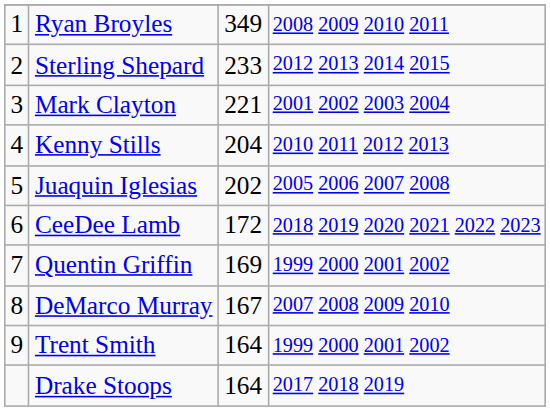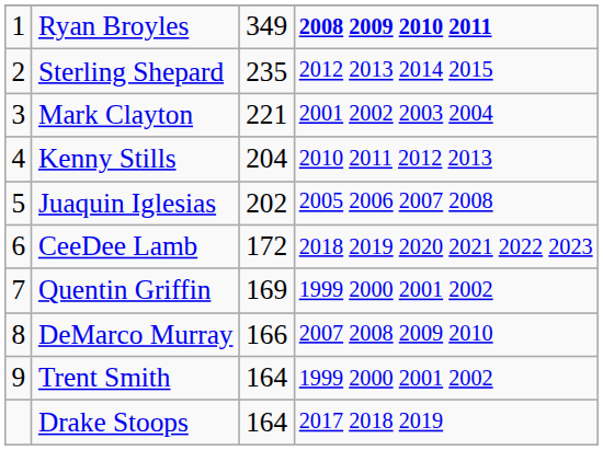 <table class="wikitable">
 <tr>
 </tr>
 <tr>
 <td>1</td>
 <td><a href='#'>Ryan Broyles</a></td>
 <td>349</td>
-<td style="font-size:80%;"><a href='#'>2008</a> <a href='#'>2009</a> <a href='#'>2010</a> <a href='#'>2011</a></td>
+<td style="font-size:80%;"><strong><a href='#'>2008</a> <a href='#'>2009</a> <a href='#'>2010</a> <a href='#'>2011</a></strong></td>
 </tr>
 <tr>
 <td>2</td>
 <td><a href='#'>Sterling Shepard</a></td>
-<td>233</td>
+<td>235</td>
 <td style="font-size:80%;"><a href='#'>2012</a> <a href='#'>2013</a> <a href='#'>2014</a> <a href='#'>2015</a></td>
 </tr>
 <tr>
 <td>3</td>
 <td><a href='#'>Mark Clayton</a></td>
 <td>221</td>
 <td style="font-size:80%;"><a href='#'>2001</a> <a href='#'>2002</a> <a href='#'>2003</a> <a href='#'>2004</a></td>
 </tr>
 <tr>
 <td>4</td>
 <td><a href='#'>Kenny Stills</a></td>
 <td>204</td>
 <td style="font-size:80%;"><a href='#'>2010</a> <a href='#'>2011</a> <a href='#'>2012</a> <a href='#'>2013</a></td>
 </tr>
 <tr>
 <td>5</td>
 <td><a href='#'>Juaquin Iglesias</a></td>
 <td>202</td>
 <td style="font-size:80%;"><a href='#'>2005</a> <a href='#'>2006</a> <a href='#'>2007</a> <a href='#'>2008</a></td>
 </tr>
 <tr>
 <td>6</td>
 <td><a href='#'>CeeDee Lamb</a></td>
 <td>172</td>
 <td style="font-size:80%;"><a href='#'>2018</a> <a href='#'>2019</a> <a href='#'>2020</a> <a href='#'>2021</a> <a href='#'>2022</a> <a href='#'>2023</a></td>
 </tr>
 <tr>
 <td>7</td>
 <td><a href='#'>Quentin Griffin</a></td>
 <td>169</td>
 <td style="font-size:80%;"><a href='#'>1999</a> <a href='#'>2000</a> <a href='#'>2001</a> <a href='#'>2002</a></td>
 </tr>
 <tr>
 <td>8</td>
 <td><a href='#'>DeMarco Murray</a></td>
-<td>167</td>
+<td>166</td>
 <td style="font-size:80%;"><a href='#'>2007</a> <a href='#'>2008</a> <a href='#'>2009</a> <a href='#'>2010</a></td>
 </tr>
 <tr>
 <td>9</td>
 <td><a href='#'>Trent Smith</a></td>
 <td>164</td>
 <td style="font-size:80%;"><a href='#'>1999</a> <a href='#'>2000</a> <a href='#'>2001</a> <a href='#'>2002</a></td>
 </tr>
 <tr>
 <td></td>
 <td><a href='#'>Drake Stoops</a></td>
 <td>164</td>
 <td style="font-size:80%;"><a href='#'>2017</a> <a href='#'>2018</a> <a href='#'>2019</a></td>
 </tr>
 </table>
